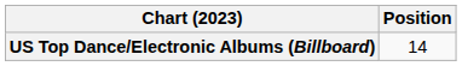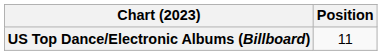 <table class="wikitable plainrowheaders" style="text-align:center">
 <tr>
 <th scope="col">Chart (2023)</th>
 <th scope="col">Position</th>
 </tr>
 <tr>
 <th scope="row">US Top Dance/Electronic Albums (<em>Billboard</em>)</th>
-<td>14</td>
+<td>11</td>
 </tr>
 </table>
